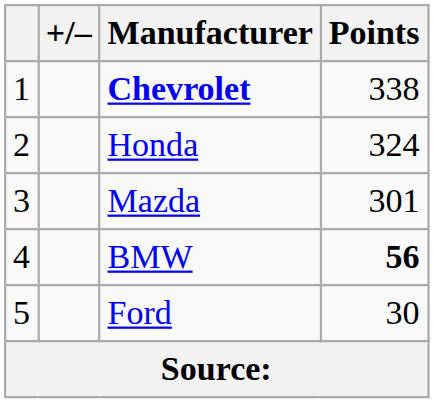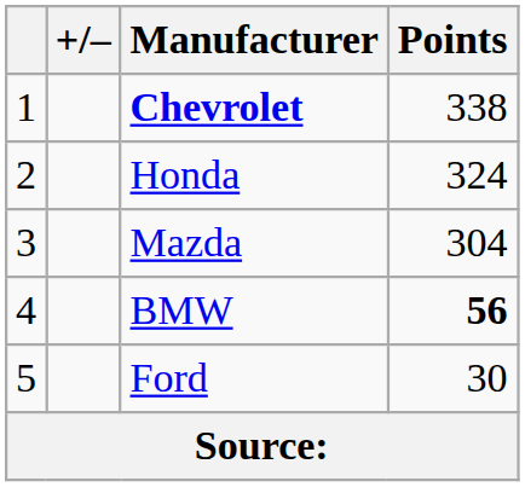 <table class="wikitable" style="font-size: 95%;">
 <tr>
 <th scope="col"></th>
 <th scope="col">+/–</th>
 <th scope="col">Manufacturer</th>
 <th scope="col">Points</th>
 </tr>
 <tr>
 <td align=center>1</td>
 <td align="left"></td>
 <td><strong> <a href='#'>Chevrolet</a></strong></td>
 <td align=right>338</td>
 </tr>
 <tr>
 <td align=center>2</td>
 <td align="left"></td>
 <td> <a href='#'>Honda</a></td>
 <td align=right>324</td>
 </tr>
 <tr>
 <td align=center>3</td>
 <td align="left"></td>
 <td> <a href='#'>Mazda</a></td>
-<td align=right>301</td>
+<td align=right>304</td>
 </tr>
 <tr>
 <td align=center>4</td>
 <td align="left"></td>
 <td> <a href='#'>BMW</a></td>
 <td align=right><strong>56</strong></td>
 </tr>
 <tr>
 <td align=center>5</td>
 <td align="left"></td>
 <td> <a href='#'>Ford</a></td>
 <td align=right>30</td>
 </tr>
 <tr>
 <th colspan=5>Source:</th>
 </tr>
 </table>
